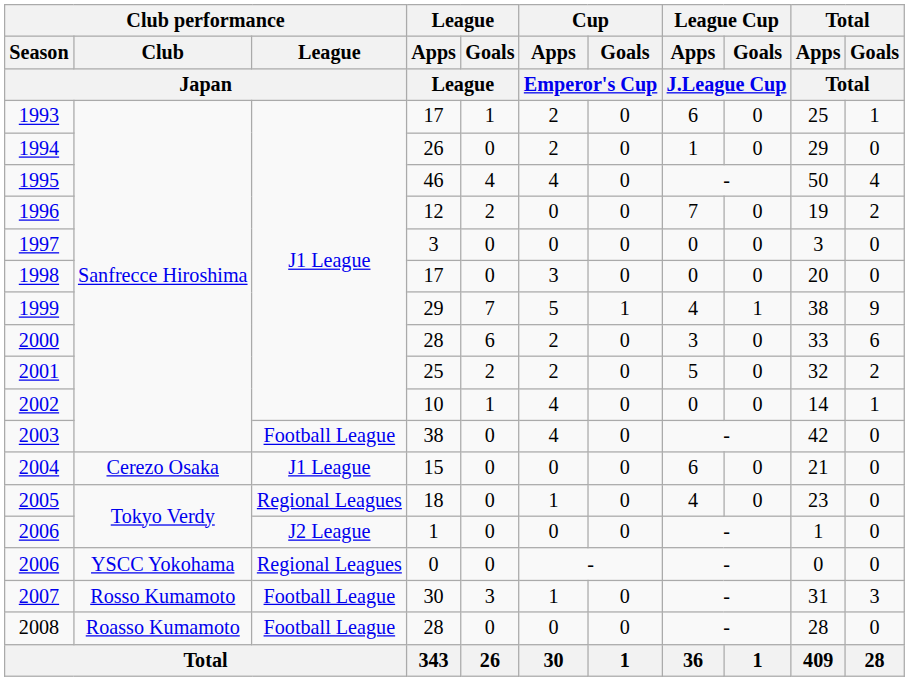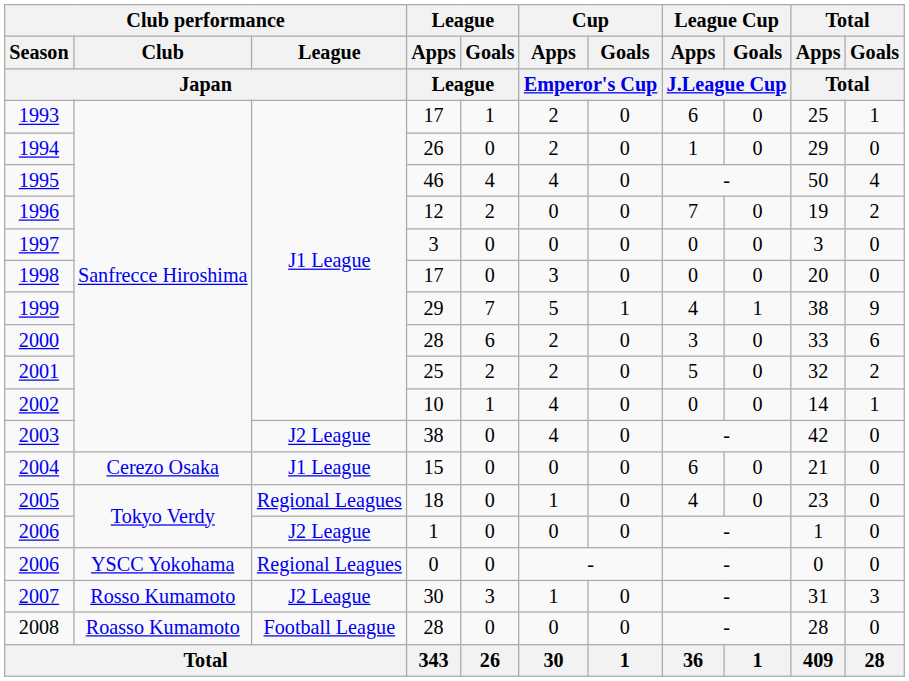 <table class="wikitable" style="text-align:center;">
 <tr>
 <th colspan=3>Club performance</th>
 <th colspan=2>League</th>
 <th colspan=2>Cup</th>
 <th colspan=2>League Cup</th>
 <th colspan=2>Total</th>
 </tr>
 <tr>
 <th>Season</th>
 <th>Club</th>
 <th>League</th>
 <th>Apps</th>
 <th>Goals</th>
 <th>Apps</th>
 <th>Goals</th>
 <th>Apps</th>
 <th>Goals</th>
 <th>Apps</th>
 <th>Goals</th>
 </tr>
 <tr>
 <th colspan=3>Japan</th>
 <th colspan=2>League</th>
 <th colspan=2><a href='#'>Emperor's Cup</a></th>
 <th colspan=2><a href='#'>J.League Cup</a></th>
 <th colspan=2>Total</th>
 </tr>
 <tr>
 <td><a href='#'>1993</a></td>
 <td rowspan="11"><a href='#'>Sanfrecce Hiroshima</a></td>
 <td rowspan="10"><a href='#'>J1 League</a></td>
 <td>17</td>
 <td>1</td>
 <td>2</td>
 <td>0</td>
 <td>6</td>
 <td>0</td>
 <td>25</td>
 <td>1</td>
 </tr>
 <tr>
 <td><a href='#'>1994</a></td>
 <td>26</td>
 <td>0</td>
 <td>2</td>
 <td>0</td>
 <td>1</td>
 <td>0</td>
 <td>29</td>
 <td>0</td>
 </tr>
 <tr>
 <td><a href='#'>1995</a></td>
 <td>46</td>
 <td>4</td>
 <td>4</td>
 <td>0</td>
 <td colspan="2">-</td>
 <td>50</td>
 <td>4</td>
 </tr>
 <tr>
 <td><a href='#'>1996</a></td>
 <td>12</td>
 <td>2</td>
 <td>0</td>
 <td>0</td>
 <td>7</td>
 <td>0</td>
 <td>19</td>
 <td>2</td>
 </tr>
 <tr>
 <td><a href='#'>1997</a></td>
 <td>3</td>
 <td>0</td>
 <td>0</td>
 <td>0</td>
 <td>0</td>
 <td>0</td>
 <td>3</td>
 <td>0</td>
 </tr>
 <tr>
 <td><a href='#'>1998</a></td>
 <td>17</td>
 <td>0</td>
 <td>3</td>
 <td>0</td>
 <td>0</td>
 <td>0</td>
 <td>20</td>
 <td>0</td>
 </tr>
 <tr>
 <td><a href='#'>1999</a></td>
 <td>29</td>
 <td>7</td>
 <td>5</td>
 <td>1</td>
 <td>4</td>
 <td>1</td>
 <td>38</td>
 <td>9</td>
 </tr>
 <tr>
 <td><a href='#'>2000</a></td>
 <td>28</td>
 <td>6</td>
 <td>2</td>
 <td>0</td>
 <td>3</td>
 <td>0</td>
 <td>33</td>
 <td>6</td>
 </tr>
 <tr>
 <td><a href='#'>2001</a></td>
 <td>25</td>
 <td>2</td>
 <td>2</td>
 <td>0</td>
 <td>5</td>
 <td>0</td>
 <td>32</td>
 <td>2</td>
 </tr>
 <tr>
 <td><a href='#'>2002</a></td>
 <td>10</td>
 <td>1</td>
 <td>4</td>
 <td>0</td>
 <td>0</td>
 <td>0</td>
 <td>14</td>
 <td>1</td>
 </tr>
 <tr>
 <td><a href='#'>2003</a></td>
-<td><a href='#'>Football League</a></td>
+<td><a href='#'>J2 League</a></td>
 <td>38</td>
 <td>0</td>
 <td>4</td>
 <td>0</td>
 <td colspan="2">-</td>
 <td>42</td>
 <td>0</td>
 </tr>
 <tr>
 <td><a href='#'>2004</a></td>
 <td><a href='#'>Cerezo Osaka</a></td>
 <td><a href='#'>J1 League</a></td>
 <td>15</td>
 <td>0</td>
 <td>0</td>
 <td>0</td>
 <td>6</td>
 <td>0</td>
 <td>21</td>
 <td>0</td>
 </tr>
 <tr>
 <td><a href='#'>2005</a></td>
 <td rowspan="2"><a href='#'>Tokyo Verdy</a></td>
 <td><a href='#'>Regional Leagues</a></td>
 <td>18</td>
 <td>0</td>
 <td>1</td>
 <td>0</td>
 <td>4</td>
 <td>0</td>
 <td>23</td>
 <td>0</td>
 </tr>
 <tr>
 <td><a href='#'>2006</a></td>
 <td><a href='#'>J2 League</a></td>
 <td>1</td>
 <td>0</td>
 <td>0</td>
 <td>0</td>
 <td colspan="2">-</td>
 <td>1</td>
 <td>0</td>
 </tr>
 <tr>
 <td><a href='#'>2006</a></td>
 <td><a href='#'>YSCC Yokohama</a></td>
 <td><a href='#'>Regional Leagues</a></td>
 <td>0</td>
 <td>0</td>
 <td colspan="2">-</td>
 <td colspan="2">-</td>
 <td>0</td>
 <td>0</td>
 </tr>
 <tr>
 <td><a href='#'>2007</a></td>
 <td><a href='#'>Rosso Kumamoto</a></td>
-<td><a href='#'>Football League</a></td>
+<td><a href='#'>J2 League</a></td>
 <td>30</td>
 <td>3</td>
 <td>1</td>
 <td>0</td>
 <td colspan="2">-</td>
 <td>31</td>
 <td>3</td>
 </tr>
 <tr>
 <td>2008</td>
 <td><a href='#'>Roasso Kumamoto</a></td>
 <td><a href='#'>Football League</a></td>
 <td>28</td>
 <td>0</td>
 <td>0</td>
 <td>0</td>
 <td colspan="2">-</td>
 <td>28</td>
 <td>0</td>
 </tr>
 <tr>
 <th colspan=3>Total</th>
 <th>343</th>
 <th>26</th>
 <th>30</th>
 <th>1</th>
 <th>36</th>
 <th>1</th>
 <th>409</th>
 <th>28</th>
 </tr>
 </table>
